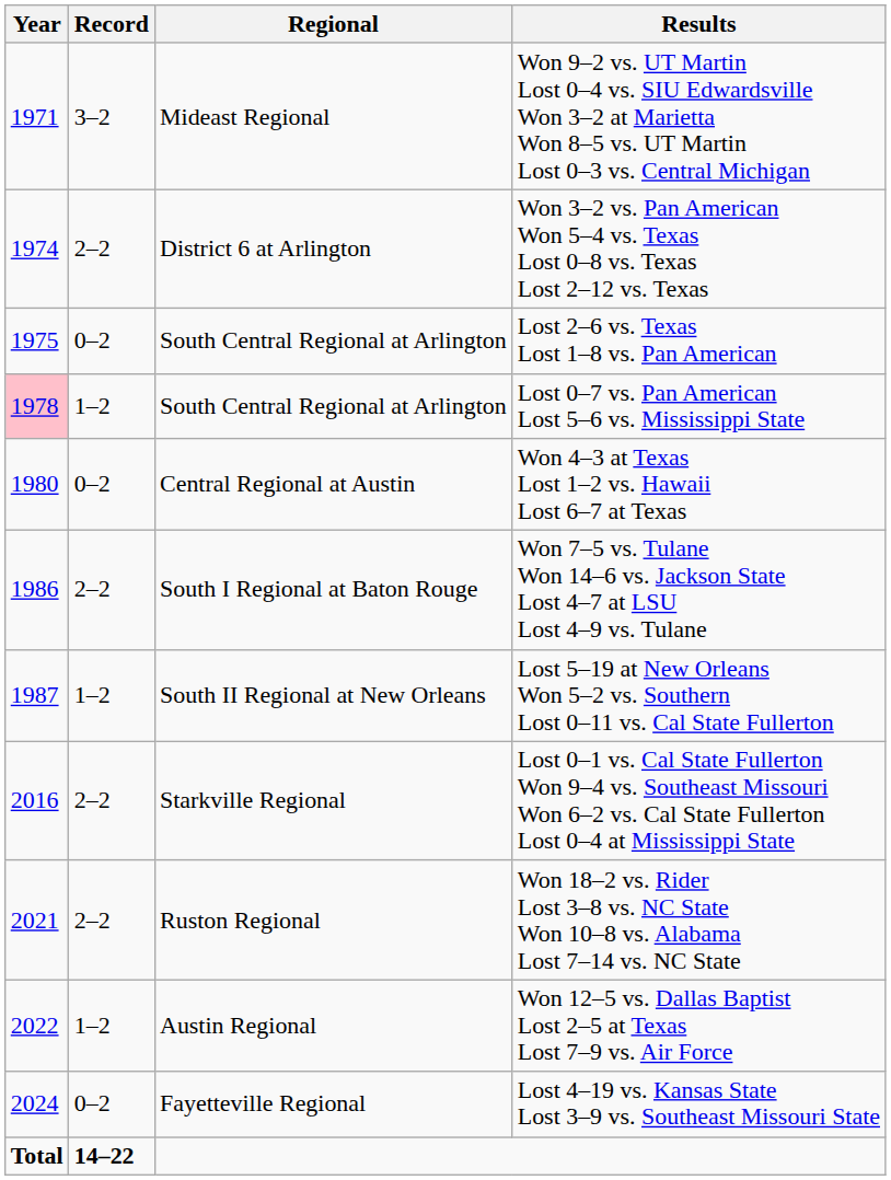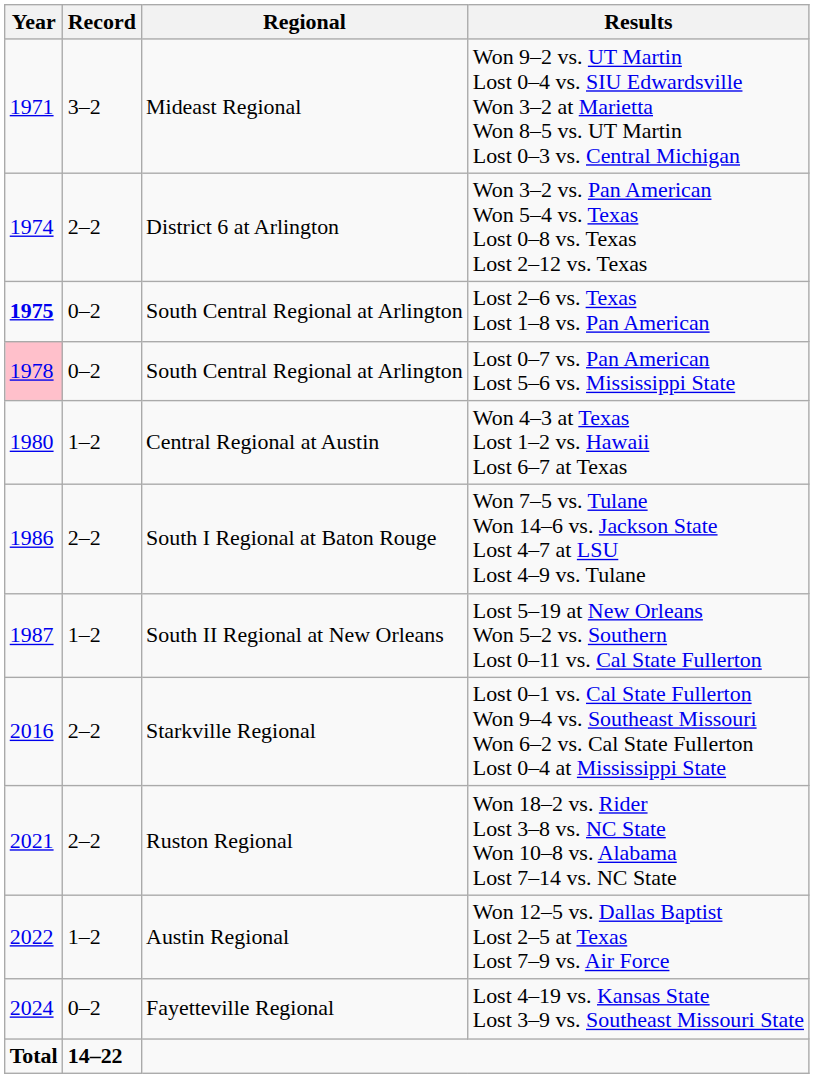 <table class="wikitable">
 <tr>
 <th>Year</th>
 <th>Record</th>
 <th>Regional</th>
 <th>Results</th>
 </tr>
 <tr>
 <td><a href='#'>1971</a></td>
 <td>3–2</td>
 <td>Mideast Regional</td>
 <td>Won 9–2 vs. <a href='#'>UT Martin</a><br>Lost 0–4 vs. <a href='#'>SIU Edwardsville</a><br>Won 3–2 at <a href='#'>Marietta</a><br>Won 8–5 vs. UT Martin<br>Lost 0–3 vs. <a href='#'>Central Michigan</a></td>
 </tr>
 <tr>
 <td><a href='#'>1974</a></td>
 <td>2–2</td>
 <td>District 6 at Arlington</td>
 <td>Won 3–2 vs. <a href='#'>Pan American</a><br>Won 5–4 vs. <a href='#'>Texas</a><br>Lost 0–8 vs. Texas<br>Lost 2–12 vs. Texas</td>
 </tr>
 <tr>
-<td><a href='#'>1975</a></td>
+<td><strong><a href='#'>1975</a></strong></td>
 <td>0–2</td>
 <td>South Central Regional at Arlington</td>
 <td>Lost 2–6 vs. <a href='#'>Texas</a><br>Lost 1–8 vs. <a href='#'>Pan American</a></td>
 </tr>
 <tr>
 <td style="background: pink;"><a href='#'>1978</a></td>
-<td>1–2</td>
+<td>0–2</td>
 <td>South Central Regional at Arlington</td>
 <td>Lost 0–7 vs. <a href='#'>Pan American</a><br>Lost 5–6 vs. <a href='#'>Mississippi State</a></td>
 </tr>
 <tr>
 <td><a href='#'>1980</a></td>
-<td>0–2</td>
+<td>1–2</td>
 <td>Central Regional at Austin</td>
 <td>Won 4–3 at <a href='#'>Texas</a><br>Lost 1–2 vs. <a href='#'>Hawaii</a><br>Lost 6–7 at Texas</td>
 </tr>
 <tr>
 <td><a href='#'>1986</a></td>
 <td>2–2</td>
 <td>South I Regional at Baton Rouge</td>
 <td>Won 7–5 vs. <a href='#'>Tulane</a><br>Won 14–6 vs. <a href='#'>Jackson State</a><br>Lost 4–7 at <a href='#'>LSU</a><br>Lost 4–9 vs. Tulane</td>
 </tr>
 <tr>
 <td><a href='#'>1987</a></td>
 <td>1–2</td>
 <td>South II Regional at New Orleans</td>
 <td>Lost 5–19 at <a href='#'>New Orleans</a><br>Won 5–2 vs. <a href='#'>Southern</a><br>Lost 0–11 vs. <a href='#'>Cal State Fullerton</a></td>
 </tr>
 <tr>
 <td><a href='#'>2016</a></td>
 <td>2–2</td>
 <td>Starkville Regional</td>
 <td>Lost 0–1 vs. <a href='#'>Cal State Fullerton</a><br>Won 9–4 vs. <a href='#'>Southeast Missouri</a><br>Won 6–2 vs. Cal State Fullerton<br>Lost 0–4 at <a href='#'>Mississippi State</a></td>
 </tr>
 <tr>
 <td><a href='#'>2021</a></td>
 <td>2–2</td>
 <td>Ruston Regional</td>
 <td>Won 18–2 vs. <a href='#'>Rider</a><br>Lost 3–8 vs. <a href='#'>NC State</a><br>Won 10–8 vs. <a href='#'>Alabama</a><br>Lost 7–14 vs. NC State</td>
 </tr>
 <tr>
 <td><a href='#'>2022</a></td>
 <td>1–2</td>
 <td>Austin Regional</td>
 <td>Won 12–5 vs. <a href='#'>Dallas Baptist</a><br>Lost 2–5 at <a href='#'>Texas</a><br>Lost 7–9 vs. <a href='#'>Air Force</a></td>
 </tr>
 <tr>
 <td><a href='#'>2024</a></td>
 <td>0–2</td>
 <td>Fayetteville Regional</td>
 <td>Lost 4–19 vs. <a href='#'>Kansas State</a><br>Lost 3–9 vs. <a href='#'>Southeast Missouri State</a></td>
 </tr>
 <tr>
 <td><strong>Total</strong></td>
 <td><strong>14–22</strong></td>
 <td colspan="2"></td>
 </tr>
 </table>
